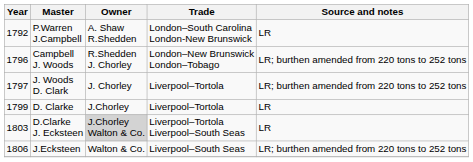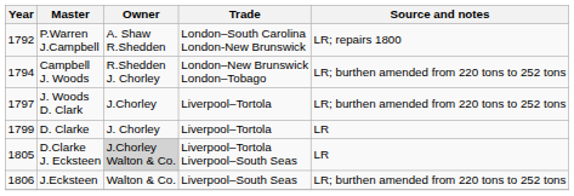 <table class="sortable wikitable">
 <tr>
 <th>Year</th>
 <th>Master</th>
 <th>Owner</th>
 <th>Trade</th>
 <th>Source and notes</th>
 </tr>
 <tr>
 <td>1792</td>
 <td>P.Warren<br>J.Campbell</td>
 <td>A. Shaw<br>R.Shedden</td>
 <td>London–South Carolina<br>London-New Brunswick</td>
-<td>LR</td>
+<td>LR; repairs 1800</td>
 </tr>
 <tr>
-<td>1796</td>
+<td>1794</td>
 <td>Campbell<br>J. Woods</td>
 <td>R.Shedden<br>J. Chorley</td>
 <td>London–New Brunswick<br>London–Tobago</td>
 <td>LR; burthen amended from 220 tons to 252 tons</td>
 </tr>
 <tr>
 <td>1797</td>
 <td>J. Woods<br>D. Clark</td>
-<td>J. Chorley</td>
+<td>J.Chorley</td>
 <td>Liverpool–Tortola</td>
 <td>LR; burthen amended from 220 tons to 252 tons</td>
 </tr>
 <tr>
 <td>1799</td>
 <td>D. Clarke</td>
-<td>J.Chorley</td>
+<td>J. Chorley</td>
 <td>Liverpool–Tortola</td>
 <td>LR</td>
 </tr>
 <tr>
-<td>1803</td>
+<td>1805</td>
 <td>D.Clarke<br>J. Ecksteen</td>
 <td style="background: lightgrey;">J.Chorley<br>Walton & Co.</td>
 <td>Liverpool–Tortola<br> Liverpool–South Seas</td>
 <td>LR</td>
 </tr>
 <tr>
 <td>1806</td>
 <td>J.Ecksteen</td>
 <td>Walton & Co.</td>
 <td>Liverpool–South Seas</td>
 <td>LR; burthen amended from 220 tons to 252 tons</td>
 </tr>
 <tr>
 </tr>
 </table>
